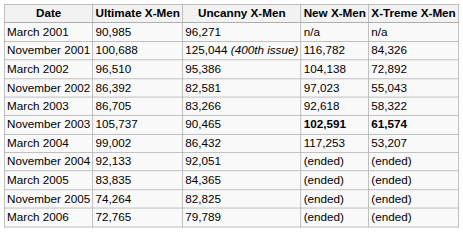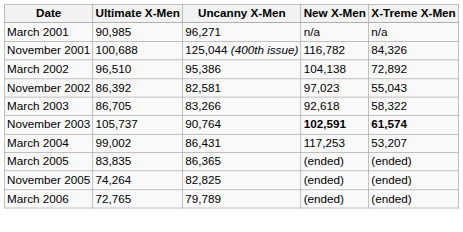 <table class="wikitable">
 <tr>
 <th>Date</th>
 <th>Ultimate X-Men</th>
 <th>Uncanny X-Men</th>
 <th>New X-Men</th>
 <th>X-Treme X-Men</th>
 </tr>
 <tr>
 </tr>
 <tr>
 <td>March 2001</td>
 <td>90,985</td>
 <td>96,271</td>
 <td>n/a</td>
 <td>n/a</td>
 </tr>
 <tr>
 <td>November 2001</td>
 <td>100,688</td>
 <td>125,044 <em>(400th issue)</em></td>
 <td>116,782</td>
 <td>84,326</td>
 </tr>
 <tr>
 <td>March 2002</td>
 <td>96,510</td>
 <td>95,386</td>
 <td>104,138</td>
 <td>72,892</td>
 </tr>
 <tr>
 <td>November 2002</td>
 <td>86,392</td>
 <td>82,581</td>
 <td>97,023</td>
 <td>55,043</td>
 </tr>
 <tr>
 <td>March 2003</td>
 <td>86,705</td>
 <td>83,266</td>
 <td>92,618</td>
 <td>58,322</td>
 </tr>
 <tr>
 <td>November 2003</td>
 <td>105,737</td>
-<td>90,465</td>
+<td>90,764</td>
 <td><strong>102,591</strong></td>
 <td><strong>61,574</strong></td>
 </tr>
 <tr>
 <td>March 2004</td>
 <td>99,002</td>
-<td>86,432</td>
+<td>86,431</td>
 <td>117,253</td>
 <td>53,207</td>
 </tr>
 <tr>
-<td>November 2004</td>
-<td>92,133</td>
-<td>92,051</td>
-<td>(ended)</td>
-<td>(ended)</td>
-</tr>
-<tr>
 <td>March 2005</td>
 <td>83,835</td>
-<td>84,365</td>
+<td>86,365</td>
 <td>(ended)</td>
 <td>(ended)</td>
 </tr>
 <tr>
 <td>November 2005</td>
 <td>74,264</td>
 <td>82,825</td>
 <td>(ended)</td>
 <td>(ended)</td>
 </tr>
 <tr>
 <td>March 2006</td>
 <td>72,765</td>
 <td>79,789</td>
 <td>(ended)</td>
 <td>(ended)</td>
 </tr>
 </table>
